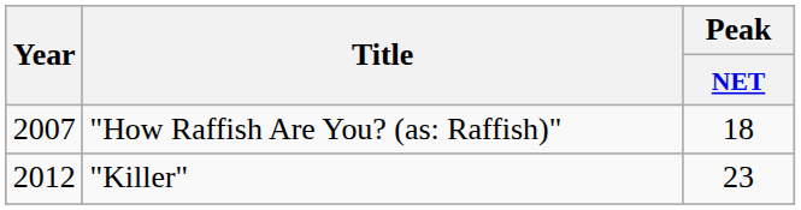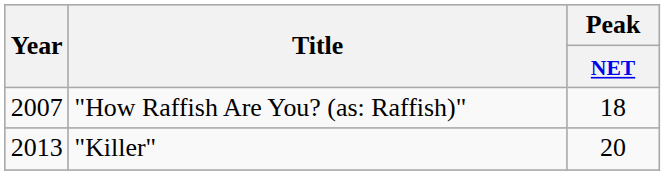 <table class="wikitable">
 <tr>
 <th align="center" rowspan="2" width="10">Year</th>
 <th align="center" rowspan="2" width="300">Title</th>
 <th align="center" colspan="5" width="50">Peak</th>
 </tr>
 <tr>
 <th width="50"><small><a href='#'>NET</a></small></th>
 </tr>
 <tr>
 <td align="center" rowspan="1">2007</td>
 <td>"How Raffish Are You? (as: Raffish)"</td>
 <td align="center">18</td>
 </tr>
 <tr>
-<td align="center" rowspan="1">2012</td>
+<td align="center" rowspan="1">2013</td>
 <td>"Killer"</td>
-<td align="center">23</td>
+<td align="center">20</td>
 </tr>
 </table>
